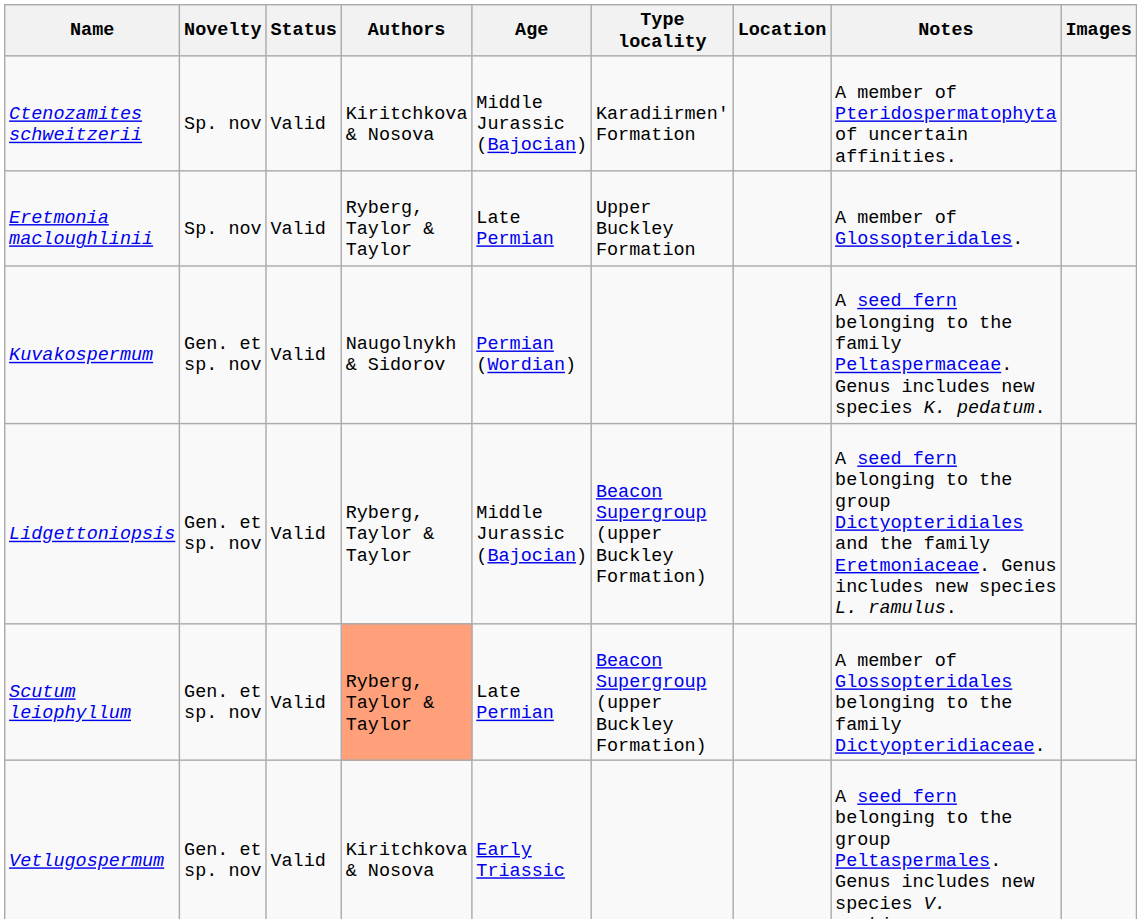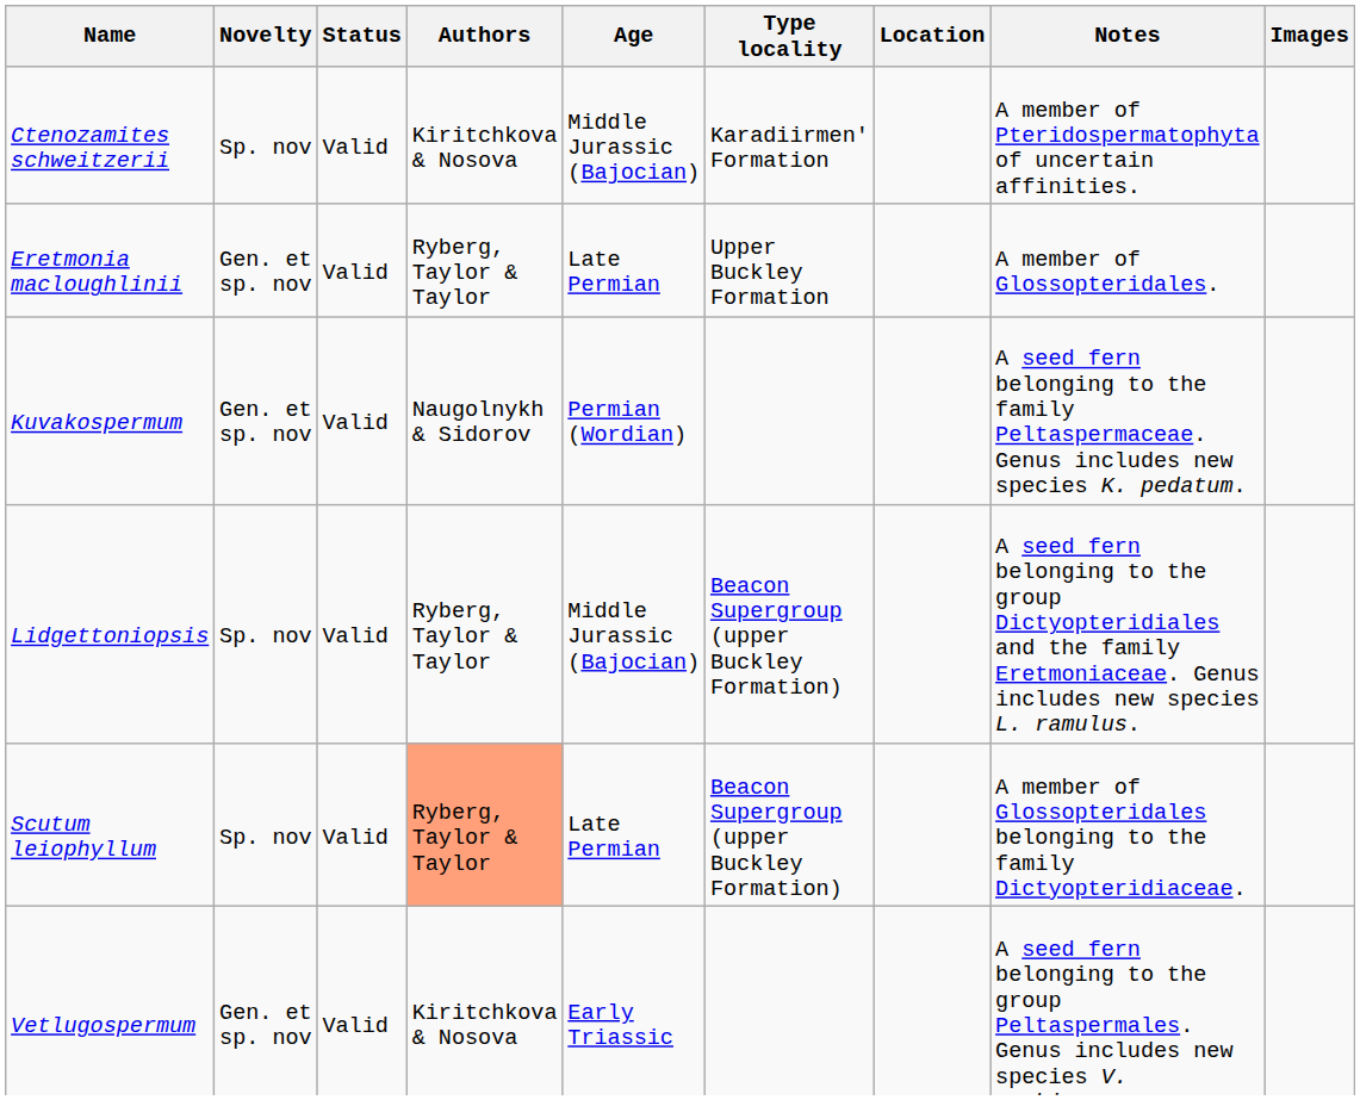 <table class="wikitable sortable" align="center" width="100%">
 <tr>
 <th>Name</th>
 <th>Novelty</th>
 <th>Status</th>
 <th>Authors</th>
 <th>Age</th>
 <th>Type locality</th>
 <th>Location</th>
 <th>Notes</th>
 <th>Images</th>
 </tr>
 <tr>
 <td><br><em><a href='#'>Ctenozamites schweitzerii</a></em></td>
 <td><br>Sp. nov</td>
 <td><br>Valid</td>
 <td><br>Kiritchkova & Nosova</td>
 <td><br>Middle Jurassic (<a href='#'>Bajocian</a>)</td>
 <td><br>Karadiirmen' Formation</td>
 <td><br></td>
 <td><br>A member of <a href='#'>Pteridospermatophyta</a> of uncertain affinities.</td>
 <td></td>
 </tr>
 <tr>
 <td><br><em><a href='#'>Eretmonia macloughlinii</a></em></td>
-<td><br>Sp. nov</td>
+<td><br>Gen. et sp. nov</td>
 <td><br>Valid</td>
 <td><br>Ryberg, Taylor & Taylor</td>
 <td><br>Late <a href='#'>Permian</a></td>
 <td><br>Upper Buckley Formation</td>
 <td><br></td>
 <td><br>A member of <a href='#'>Glossopteridales</a>.</td>
 <td></td>
 </tr>
 <tr>
 <td><br><em><a href='#'>Kuvakospermum</a></em></td>
 <td><br>Gen. et sp. nov</td>
 <td><br>Valid</td>
 <td><br>Naugolnykh & Sidorov</td>
 <td><br><a href='#'>Permian</a> (<a href='#'>Wordian</a>)</td>
 <td></td>
 <td><br></td>
 <td><br>A <a href='#'>seed fern</a> belonging to the family <a href='#'>Peltaspermaceae</a>. Genus includes new species <em>K. pedatum</em>.</td>
 <td></td>
 </tr>
 <tr>
 <td><br><em><a href='#'>Lidgettoniopsis</a></em></td>
-<td><br>Gen. et sp. nov</td>
+<td><br>Sp. nov</td>
 <td><br>Valid</td>
 <td><br>Ryberg, Taylor & Taylor</td>
 <td><br>Middle Jurassic (<a href='#'>Bajocian</a>)</td>
 <td><br><a href='#'>Beacon Supergroup</a> (upper Buckley Formation)</td>
 <td><br></td>
 <td><br>A <a href='#'>seed fern</a> belonging to the group <a href='#'>Dictyopteridiales</a> and the family <a href='#'>Eretmoniaceae</a>. Genus includes new species <em>L. ramulus</em>.</td>
 <td></td>
 </tr>
 <tr>
 <td><br><em><a href='#'>Scutum leiophyllum</a></em></td>
-<td><br>Gen. et sp. nov</td>
+<td><br>Sp. nov</td>
 <td><br>Valid</td>
 <td style="background: lightsalmon;"><br>Ryberg, Taylor & Taylor</td>
 <td><br>Late <a href='#'>Permian</a></td>
 <td><br><a href='#'>Beacon Supergroup</a> (upper Buckley Formation)</td>
 <td><br></td>
 <td><br>A member of <a href='#'>Glossopteridales</a> belonging to the family <a href='#'>Dictyopteridiaceae</a>.</td>
 <td></td>
 </tr>
 <tr>
 <td><br><em><a href='#'>Vetlugospermum</a></em></td>
 <td><br>Gen. et sp. nov</td>
 <td><br>Valid</td>
 <td><br>Kiritchkova & Nosova</td>
 <td><br><a href='#'>Early Triassic</a></td>
 <td></td>
 <td><br></td>
 <td><br>A <a href='#'>seed fern</a> belonging to the group <a href='#'>Peltaspermales</a>. Genus includes new species <em>V. rombicum</em>.</td>
 <td></td>
 </tr>
 <tr>
 </tr>
 </table>
